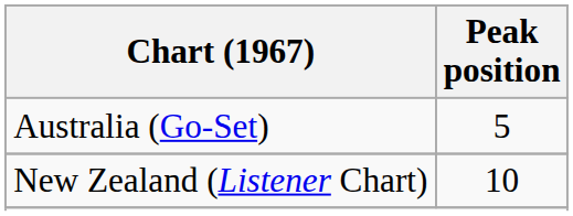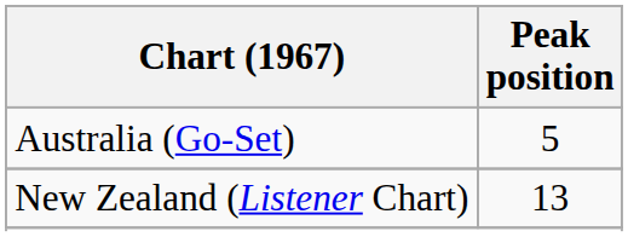 <table class="wikitable sortable">
 <tr>
 <th>Chart (1967)</th>
 <th>Peak<br>position</th>
 </tr>
 <tr>
 <td>Australia (<a href='#'>Go-Set</a>)</td>
 <td style="text-align:center;">5</td>
 </tr>
 <tr>
 </tr>
 <tr>
 </tr>
 <tr>
 </tr>
 <tr>
 </tr>
 <tr>
 <td>New Zealand (<em><a href='#'>Listener</a></em> Chart)</td>
-<td style="text-align:center;">10</td>
+<td style="text-align:center;">13</td>
 </tr>
 <tr>
 </tr>
 <tr>
 </tr>
 <tr>
 </tr>
 </table>
